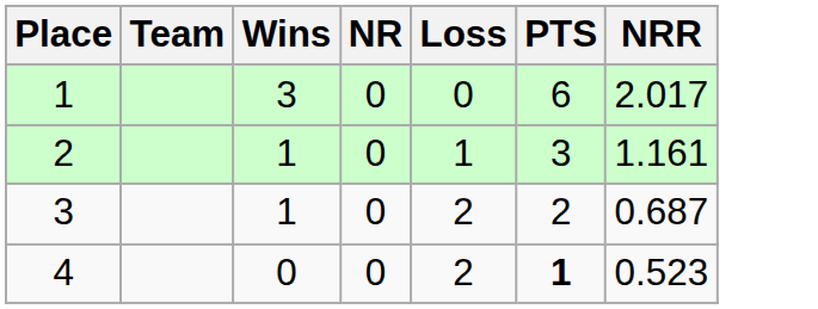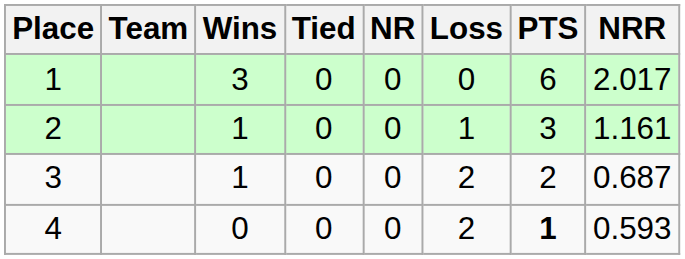 <table class="wikitable">
 <tr>
 <th>Place</th>
 <th>Team</th>
 <th>Wins</th>
+<th>Tied</th>
 <th>NR</th>
 <th>Loss</th>
 <th>PTS</th>
 <th>NRR</th>
 </tr>
 <tr align="center" bgcolor="ccffcc">
 <td>1</td>
 <td align="left"></td>
 <td>3</td>
 <td>0</td>
 <td>0</td>
+<td>0</td>
 <td>6</td>
 <td>2.017</td>
 </tr>
 <tr align="center" bgcolor="ccffcc">
 <td>2</td>
 <td align="left"></td>
 <td>1</td>
+<td>0</td>
 <td>0</td>
 <td>1</td>
 <td>3</td>
 <td>1.161</td>
 </tr>
 <tr align="center">
 <td>3</td>
 <td align="left"></td>
 <td>1</td>
 <td>0</td>
+<td>0</td>
 <td>2</td>
 <td>2</td>
 <td>0.687</td>
 </tr>
 <tr align="center">
 <td>4</td>
 <td align="left"></td>
 <td>0</td>
 <td>0</td>
+<td>0</td>
 <td>2</td>
 <td><strong>1</strong></td>
-<td>0.523</td>
+<td>0.593</td>
 </tr>
 </table>
